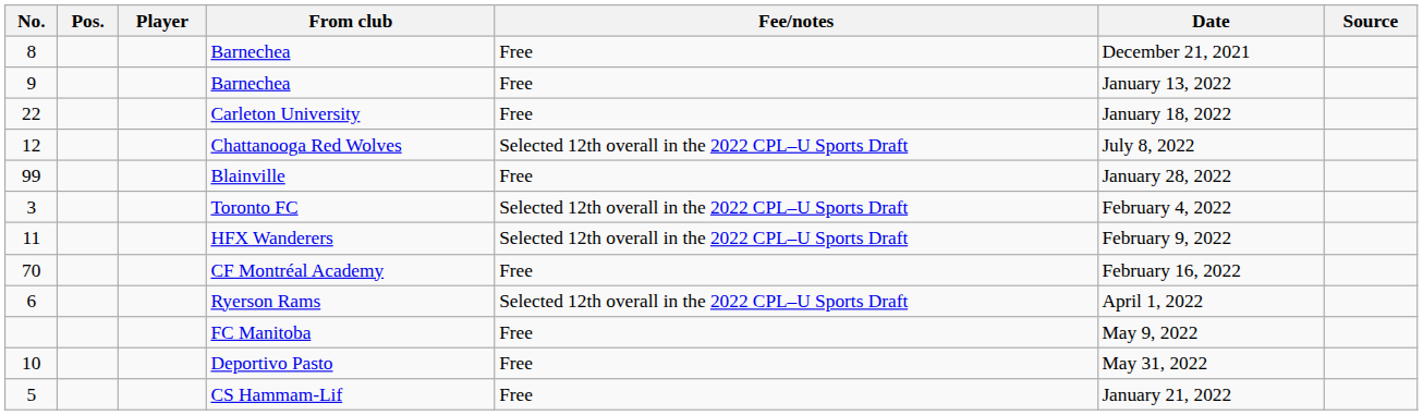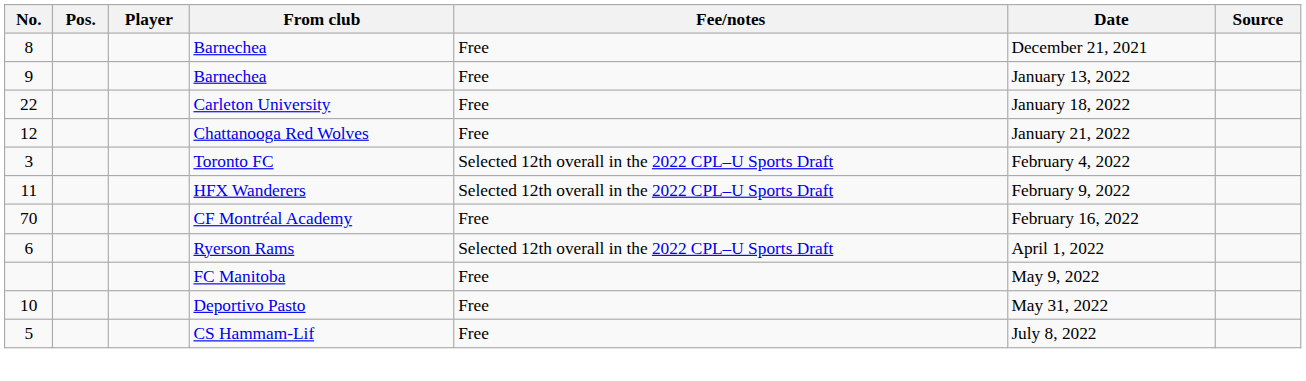 <table class="wikitable sortable" style="width:90%; font-size:95%;">
 <tr>
 <th>No.</th>
 <th>Pos.</th>
 <th>Player</th>
 <th>From club</th>
 <th>Fee/notes</th>
 <th>Date</th>
 <th>Source</th>
 </tr>
 <tr>
 <td align=center>8</td>
 <td align=center></td>
 <td></td>
 <td> <a href='#'>Barnechea</a></td>
 <td>Free</td>
 <td>December 21, 2021</td>
 <td></td>
 </tr>
 <tr>
 <td align=center>9</td>
 <td align=center></td>
 <td></td>
 <td> <a href='#'>Barnechea</a></td>
 <td>Free</td>
 <td>January 13, 2022</td>
 <td></td>
 </tr>
 <tr>
 <td align=center>22</td>
 <td align=center></td>
 <td></td>
 <td> <a href='#'>Carleton University</a></td>
 <td>Free</td>
 <td>January 18, 2022</td>
 <td></td>
 </tr>
 <tr>
 <td align=center>12</td>
 <td align=center></td>
 <td></td>
 <td> <a href='#'>Chattanooga Red Wolves</a></td>
-<td>Selected 12th overall in the <a href='#'>2022 CPL–U Sports Draft</a></td>
-<td>July 8, 2022</td>
-<td></td>
-</tr>
-<tr>
-<td align=center>99</td>
-<td align=center></td>
-<td></td>
-<td> <a href='#'>Blainville</a></td>
 <td>Free</td>
-<td>January 28, 2022</td>
+<td>January 21, 2022</td>
 <td></td>
 </tr>
 <tr>
 <td align=center>3</td>
 <td align=center></td>
 <td></td>
 <td> <a href='#'>Toronto FC</a></td>
 <td>Selected 12th overall in the <a href='#'>2022 CPL–U Sports Draft</a></td>
 <td>February 4, 2022</td>
 <td></td>
 </tr>
 <tr>
 <td align=center>11</td>
 <td align=center></td>
 <td></td>
 <td> <a href='#'>HFX Wanderers</a></td>
 <td>Selected 12th overall in the <a href='#'>2022 CPL–U Sports Draft</a></td>
 <td>February 9, 2022</td>
 <td></td>
 </tr>
 <tr>
 <td align=center>70</td>
 <td align=center></td>
 <td></td>
 <td> <a href='#'>CF Montréal Academy</a></td>
 <td>Free</td>
 <td>February 16, 2022</td>
 <td></td>
 </tr>
 <tr>
 <td align=center>6</td>
 <td align=center></td>
 <td></td>
 <td> <a href='#'>Ryerson Rams</a></td>
 <td>Selected 12th overall in the <a href='#'>2022 CPL–U Sports Draft</a></td>
 <td>April 1, 2022</td>
 <td></td>
 </tr>
 <tr>
 <td align=center></td>
 <td align=center></td>
 <td></td>
 <td> <a href='#'>FC Manitoba</a></td>
 <td>Free</td>
 <td>May 9, 2022</td>
 <td></td>
 </tr>
 <tr>
 <td align=center>10</td>
 <td align=center></td>
 <td></td>
 <td> <a href='#'>Deportivo Pasto</a></td>
 <td>Free</td>
 <td>May 31, 2022</td>
 <td></td>
 </tr>
 <tr>
 <td align=center>5</td>
 <td align=center></td>
 <td></td>
 <td> <a href='#'>CS Hammam-Lif</a></td>
 <td>Free</td>
-<td>January 21, 2022</td>
+<td>July 8, 2022</td>
 <td></td>
 </tr>
 </table>
